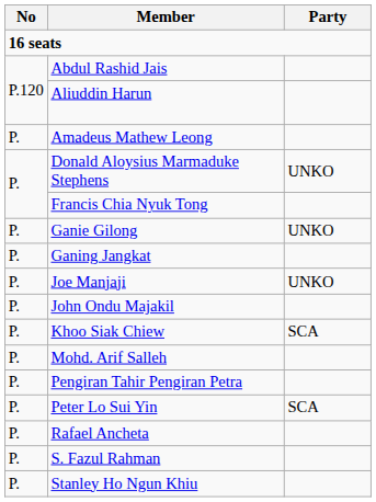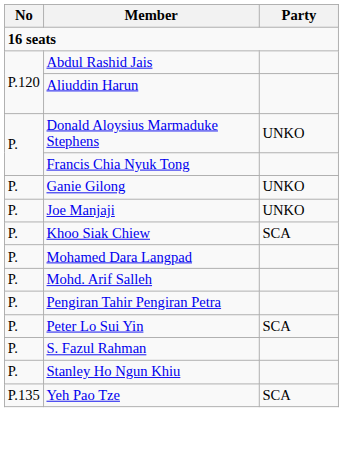 <table class="wikitable sortable">
 <tr>
 <th>No</th>
 <th style="width:230px;">Member</th>
 <th style="width:80px;">Party</th>
 </tr>
 <tr>
 <td colspan="3"><strong>16 seats</strong></td>
 </tr>
 <tr>
 <td rowspan=2>P.120</td>
 <td><a href='#'>Abdul Rashid Jais</a></td>
 <td></td>
 </tr>
 <tr>
 <td><a href='#'>Aliuddin Harun</a> <br><br></td>
 <td></td>
 </tr>
 <tr>
-<td rowspan=1>P.</td>
-<td><a href='#'>Amadeus Mathew Leong</a></td>
-<td></td>
-</tr>
-<tr>
 <td rowspan=2>P.</td>
 <td><a href='#'>Donald Aloysius Marmaduke Stephens</a><br></td>
 <td>UNKO</td>
 </tr>
 <tr>
 <td><a href='#'>Francis Chia Nyuk Tong</a></td>
 <td></td>
 </tr>
 <tr>
 <td rowspan=1>P.</td>
 <td><a href='#'>Ganie Gilong</a></td>
 <td>UNKO</td>
 </tr>
 <tr>
 <td rowspan=1>P.</td>
-<td><a href='#'>Ganing Jangkat</a></td>
-<td></td>
-</tr>
-<tr>
-<td rowspan=1>P.</td>
 <td><a href='#'>Joe Manjaji</a></td>
 <td>UNKO</td>
 </tr>
 <tr>
 <td rowspan=1>P.</td>
-<td><a href='#'>John Ondu Majakil</a><br></td>
-<td></td>
+<td><a href='#'>Khoo Siak Chiew</a><br></td>
+<td>SCA</td>
 </tr>
 <tr>
 <td rowspan=1>P.</td>
-<td><a href='#'>Khoo Siak Chiew</a><br></td>
-<td>SCA</td>
+<td><a href='#'>Mohamed Dara Langpad</a></td>
+<td></td>
 </tr>
 <tr>
 <td rowspan=1>P.</td>
 <td><a href='#'>Mohd. Arif Salleh</a></td>
 <td></td>
 </tr>
 <tr>
 <td rowspan=1>P.</td>
 <td><a href='#'>Pengiran Tahir Pengiran Petra</a></td>
 <td></td>
 </tr>
 <tr>
 <td rowspan=1>P.</td>
 <td><a href='#'>Peter Lo Sui Yin</a></td>
 <td>SCA</td>
 </tr>
 <tr>
 <td rowspan=1>P.</td>
-<td><a href='#'>Rafael Ancheta</a><br></td>
-<td></td>
-</tr>
-<tr>
-<td rowspan=1>P.</td>
 <td><a href='#'>S. Fazul Rahman</a></td>
 <td></td>
 </tr>
 <tr>
 <td rowspan=1>P.</td>
 <td><a href='#'>Stanley Ho Ngun Khiu</a></td>
 <td></td>
 </tr>
+<tr>
+<td rowspan=1>P.135</td>
+<td><a href='#'>Yeh Pao Tze</a></td>
+<td>SCA</td>
+</tr>
 </table>
